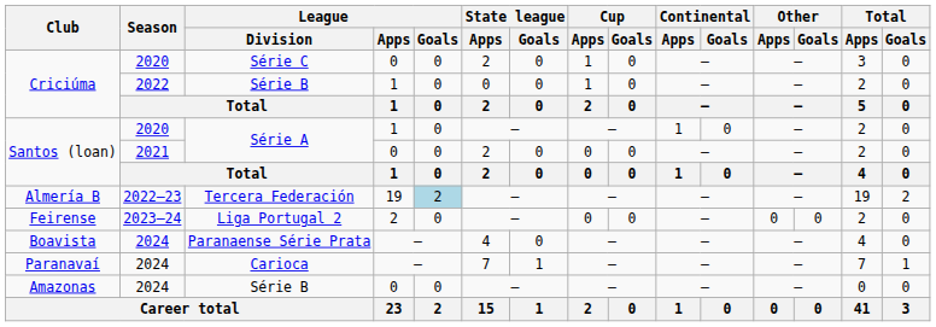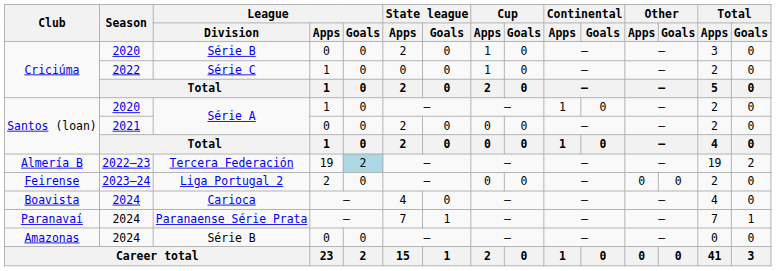 <table class="wikitable" style="text-align: center;">
 <tr>
 <th rowspan="2">Club</th>
 <th rowspan="2">Season</th>
 <th colspan="3">League</th>
 <th colspan="2">State league</th>
 <th colspan="2">Cup</th>
 <th colspan="2">Continental</th>
 <th colspan="2">Other</th>
 <th colspan="2">Total</th>
 </tr>
 <tr>
 <th>Division</th>
 <th>Apps</th>
 <th>Goals</th>
 <th>Apps</th>
 <th>Goals</th>
 <th>Apps</th>
 <th>Goals</th>
 <th>Apps</th>
 <th>Goals</th>
 <th>Apps</th>
 <th>Goals</th>
 <th>Apps</th>
 <th>Goals</th>
 </tr>
 <tr>
 <td rowspan="3" valign="center"><a href='#'>Criciúma</a></td>
 <td><a href='#'>2020</a></td>
-<td><a href='#'>Série C</a></td>
+<td><a href='#'>Série B</a></td>
 <td>0</td>
 <td>0</td>
 <td>2</td>
 <td>0</td>
 <td>1</td>
 <td>0</td>
 <td colspan="2">—</td>
 <td colspan="2">—</td>
 <td>3</td>
 <td>0</td>
 </tr>
 <tr>
 <td><a href='#'>2022</a></td>
-<td><a href='#'>Série B</a></td>
+<td><a href='#'>Série C</a></td>
 <td>1</td>
 <td>0</td>
 <td>0</td>
 <td>0</td>
 <td>1</td>
 <td>0</td>
 <td colspan="2">—</td>
 <td colspan="2">—</td>
 <td>2</td>
 <td>0</td>
 </tr>
 <tr>
 <th colspan="2">Total</th>
 <th>1</th>
 <th>0</th>
 <th>2</th>
 <th>0</th>
 <th>2</th>
 <th>0</th>
 <th colspan="2">—</th>
 <th colspan="2">—</th>
 <th>5</th>
 <th>0</th>
 </tr>
 <tr>
 <td rowspan="3" valign="center"><a href='#'>Santos</a> (loan)</td>
 <td><a href='#'>2020</a></td>
 <td rowspan="2"><a href='#'>Série A</a></td>
 <td>1</td>
 <td>0</td>
 <td colspan="2">—</td>
 <td colspan="2">—</td>
 <td>1</td>
 <td>0</td>
 <td colspan="2">—</td>
 <td>2</td>
 <td>0</td>
 </tr>
 <tr>
 <td><a href='#'>2021</a></td>
 <td>0</td>
 <td>0</td>
 <td>2</td>
 <td>0</td>
 <td>0</td>
 <td>0</td>
 <td colspan="2">—</td>
 <td colspan="2">—</td>
 <td>2</td>
 <td>0</td>
 </tr>
 <tr>
 <th colspan="2">Total</th>
 <th>1</th>
 <th>0</th>
 <th>2</th>
 <th>0</th>
 <th>0</th>
 <th>0</th>
 <th>1</th>
 <th>0</th>
 <th colspan="2">—</th>
 <th>4</th>
 <th>0</th>
 </tr>
 <tr>
 <td><a href='#'>Almería B</a></td>
 <td><a href='#'>2022–23</a></td>
 <td><a href='#'>Tercera Federación</a></td>
 <td>19</td>
 <td style="background: lightblue;">2</td>
 <td colspan="2">—</td>
 <td colspan="2">—</td>
 <td colspan="2">—</td>
 <td colspan="2">—</td>
 <td>19</td>
 <td>2</td>
 </tr>
 <tr>
 <td><a href='#'>Feirense</a></td>
 <td><a href='#'>2023–24</a></td>
 <td><a href='#'>Liga Portugal 2</a></td>
 <td>2</td>
 <td>0</td>
 <td colspan="2">—</td>
 <td>0</td>
 <td>0</td>
 <td colspan="2">—</td>
 <td>0</td>
 <td>0</td>
 <td>2</td>
 <td>0</td>
 </tr>
 <tr>
 <td valign="center"><a href='#'>Boavista</a></td>
 <td><a href='#'>2024</a></td>
-<td><a href='#'>Paranaense Série Prata</a></td>
+<td><a href='#'>Carioca</a></td>
 <td colspan="2">—</td>
 <td>4</td>
 <td>0</td>
 <td colspan="2">—</td>
 <td colspan="2">—</td>
 <td colspan="2">—</td>
 <td>4</td>
 <td>0</td>
 </tr>
 <tr>
 <td valign="center"><a href='#'>Paranavaí</a></td>
 <td>2024</td>
-<td><a href='#'>Carioca</a></td>
+<td><a href='#'>Paranaense Série Prata</a></td>
 <td colspan="2">—</td>
 <td>7</td>
 <td>1</td>
 <td colspan="2">—</td>
 <td colspan="2">—</td>
 <td colspan="2">—</td>
 <td>7</td>
 <td>1</td>
 </tr>
 <tr>
 <td valign="center"><a href='#'>Amazonas</a></td>
 <td>2024</td>
 <td>Série B</td>
 <td>0</td>
 <td>0</td>
 <td colspan="2">—</td>
 <td colspan="2">—</td>
 <td colspan="2">—</td>
 <td colspan="2">—</td>
 <td>0</td>
 <td>0</td>
 </tr>
 <tr>
 <th colspan="3"><strong>Career total</strong></th>
 <th>23</th>
 <th>2</th>
 <th>15</th>
 <th>1</th>
 <th>2</th>
 <th>0</th>
 <th>1</th>
 <th>0</th>
 <th>0</th>
 <th>0</th>
 <th>41</th>
 <th>3</th>
 </tr>
 </table>
